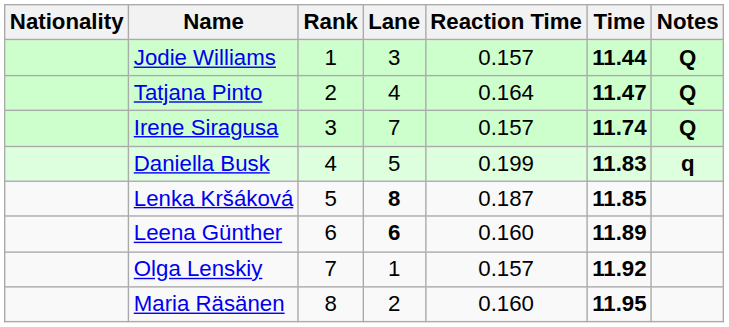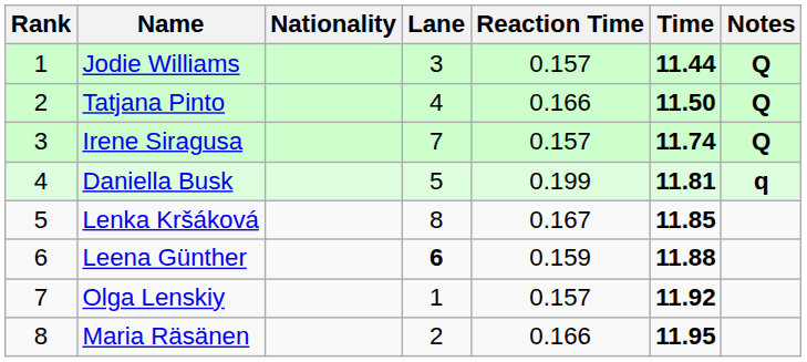 <table class="wikitable sortable" style="text-align:center">
 <tr>
+<th>Rank</th>
+<th>Name</th>
 <th>Nationality</th>
-<th>Name</th>
-<th>Rank</th>
 <th>Lane</th>
 <th>Reaction Time</th>
 <th>Time</th>
 <th>Notes</th>
 </tr>
 <tr bgcolor=ccffcc>
+<td>1</td>
+<td align=left><a href='#'>Jodie Williams</a></td>
 <td align=left></td>
-<td align=left><a href='#'>Jodie Williams</a></td>
-<td>1</td>
 <td>3</td>
 <td>0.157</td>
 <td><strong>11.44</strong></td>
 <td><strong>Q</strong></td>
 </tr>
 <tr bgcolor=ccffcc>
+<td>2</td>
+<td align=left><a href='#'>Tatjana Pinto</a></td>
 <td align=left></td>
-<td align=left><a href='#'>Tatjana Pinto</a></td>
-<td>2</td>
 <td>4</td>
-<td>0.164</td>
-<td><strong>11.47</strong></td>
+<td>0.166</td>
+<td><strong>11.50</strong></td>
 <td><strong>Q</strong></td>
 </tr>
 <tr bgcolor=ccffcc>
+<td>3</td>
+<td align=left><a href='#'>Irene Siragusa</a></td>
 <td align=left></td>
-<td align=left><a href='#'>Irene Siragusa</a></td>
-<td>3</td>
 <td>7</td>
 <td>0.157</td>
 <td><strong>11.74</strong></td>
 <td><strong>Q</strong></td>
 </tr>
 <tr bgcolor=ddffdd>
+<td>4</td>
+<td align=left><a href='#'>Daniella Busk</a></td>
 <td align=left></td>
-<td align=left><a href='#'>Daniella Busk</a></td>
-<td>4</td>
 <td>5</td>
 <td>0.199</td>
-<td><strong>11.83</strong></td>
+<td><strong>11.81</strong></td>
 <td><strong>q</strong></td>
 </tr>
 <tr>
+<td>5</td>
+<td align=left><a href='#'>Lenka Kršáková</a></td>
 <td align=left></td>
-<td align=left><a href='#'>Lenka Kršáková</a></td>
-<td>5</td>
-<td><strong>8</strong></td>
-<td>0.187</td>
+<td>8</td>
+<td>0.167</td>
 <td><strong>11.85</strong></td>
 <td></td>
 </tr>
 <tr>
+<td>6</td>
+<td align=left><a href='#'>Leena Günther</a></td>
 <td align=left></td>
-<td align=left><a href='#'>Leena Günther</a></td>
-<td>6</td>
 <td><strong>6</strong></td>
-<td>0.160</td>
-<td><strong>11.89</strong></td>
+<td>0.159</td>
+<td><strong>11.88</strong></td>
 <td></td>
 </tr>
 <tr>
+<td>7</td>
+<td align=left><a href='#'>Olga Lenskiy</a></td>
 <td align=left></td>
-<td align=left><a href='#'>Olga Lenskiy</a></td>
-<td>7</td>
 <td>1</td>
 <td>0.157</td>
 <td><strong>11.92</strong></td>
 <td></td>
 </tr>
 <tr>
+<td>8</td>
+<td align=left><a href='#'>Maria Räsänen</a></td>
 <td align=left></td>
-<td align=left><a href='#'>Maria Räsänen</a></td>
-<td>8</td>
 <td>2</td>
-<td>0.160</td>
+<td>0.166</td>
 <td><strong>11.95</strong></td>
 <td></td>
 </tr>
 </table>
